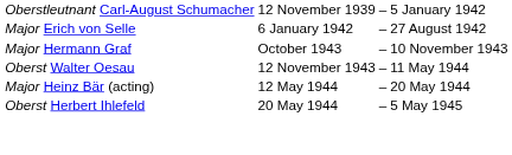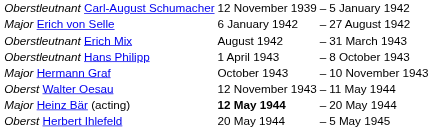 <table>
 <tr>
 <td><em>Oberstleutnant</em> <a href='#'>Carl-August Schumacher</a></td>
 <td>12 November 1939</td>
 <td>–</td>
 <td>5 January 1942</td>
 </tr>
 <tr>
 <td><em>Major</em> <a href='#'>Erich von Selle</a></td>
 <td>6 January 1942</td>
 <td>–</td>
 <td>27 August 1942</td>
+</tr>
+<tr>
+<td><em>Oberstleutnant</em> <a href='#'>Erich Mix</a></td>
+<td>August 1942</td>
+<td>–</td>
+<td>31 March 1943</td>
+</tr>
+<tr>
+<td><em>Oberstleutnant</em> <a href='#'>Hans Philipp</a></td>
+<td>1 April 1943</td>
+<td>–</td>
+<td>8 October 1943</td>
 </tr>
 <tr>
 <td><em>Major</em> <a href='#'>Hermann Graf</a></td>
 <td>October 1943</td>
 <td>–</td>
 <td>10 November 1943</td>
 </tr>
 <tr>
 <td><em>Oberst</em> <a href='#'>Walter Oesau</a></td>
 <td>12 November 1943</td>
 <td>–</td>
 <td>11 May 1944</td>
 </tr>
 <tr>
 <td><em>Major</em> <a href='#'>Heinz Bär</a> (acting)</td>
-<td>12 May 1944</td>
+<td><strong>12 May 1944</strong></td>
 <td>–</td>
 <td>20 May 1944</td>
 </tr>
 <tr>
 <td><em>Oberst</em> <a href='#'>Herbert Ihlefeld</a></td>
 <td>20 May 1944</td>
 <td>–</td>
 <td>5 May 1945</td>
 </tr>
 </table>
